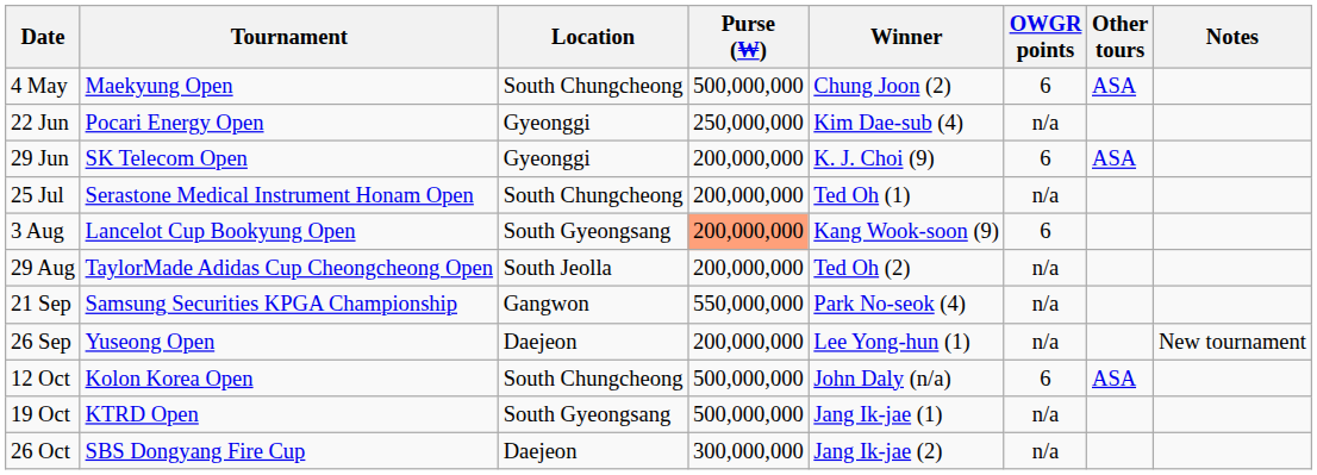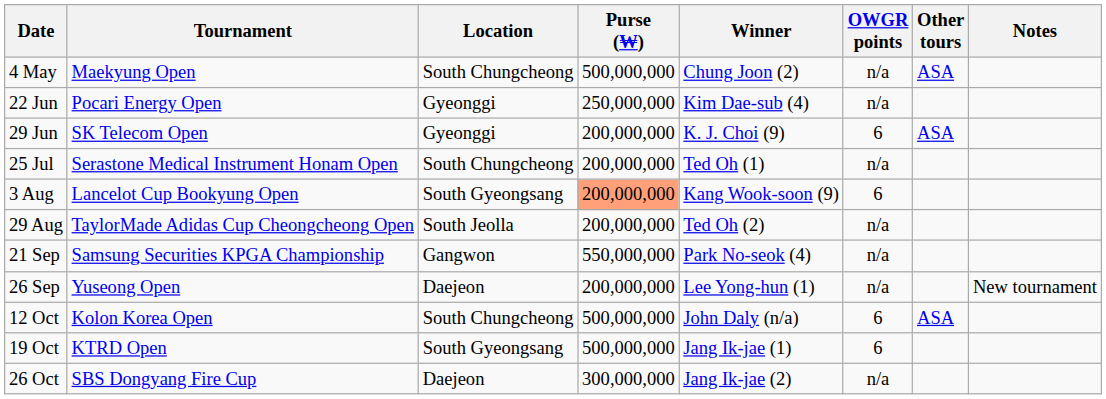 <table class="wikitable" style="font-size:95%;">
 <tr>
 <th>Date</th>
 <th>Tournament</th>
 <th>Location</th>
 <th>Purse<br>(<a href='#'>₩</a>)</th>
 <th>Winner</th>
 <th><a href='#'>OWGR</a><br>points</th>
 <th>Other<br>tours</th>
 <th>Notes</th>
 </tr>
 <tr>
 <td>4 May</td>
 <td><a href='#'>Maekyung Open</a></td>
 <td>South Chungcheong</td>
 <td align=right>500,000,000</td>
 <td> <a href='#'>Chung Joon</a> (2)</td>
-<td align=center>6</td>
+<td align=center>n/a</td>
 <td><a href='#'>ASA</a></td>
 <td></td>
 </tr>
 <tr>
 <td>22 Jun</td>
 <td><a href='#'>Pocari Energy Open</a></td>
 <td>Gyeonggi</td>
 <td align=right>250,000,000</td>
 <td> <a href='#'>Kim Dae-sub</a> (4)</td>
 <td align=center>n/a</td>
 <td></td>
 <td></td>
 </tr>
 <tr>
 <td>29 Jun</td>
 <td><a href='#'>SK Telecom Open</a></td>
 <td>Gyeonggi</td>
 <td align=right>200,000,000</td>
 <td> <a href='#'>K. J. Choi</a> (9)</td>
 <td align=center>6</td>
 <td><a href='#'>ASA</a></td>
 <td></td>
 </tr>
 <tr>
 <td>25 Jul</td>
 <td><a href='#'>Serastone Medical Instrument Honam Open</a></td>
 <td>South Chungcheong</td>
 <td align=right>200,000,000</td>
 <td> <a href='#'>Ted Oh</a> (1)</td>
 <td align=center>n/a</td>
 <td></td>
 <td></td>
 </tr>
 <tr>
 <td>3 Aug</td>
 <td><a href='#'>Lancelot Cup Bookyung Open</a></td>
 <td>South Gyeongsang</td>
 <td align=right style="background: lightsalmon;">200,000,000</td>
 <td> <a href='#'>Kang Wook-soon</a> (9)</td>
 <td align=center>6</td>
 <td></td>
 <td></td>
 </tr>
 <tr>
 <td>29 Aug</td>
 <td><a href='#'>TaylorMade Adidas Cup Cheongcheong Open</a></td>
 <td>South Jeolla</td>
 <td align=right>200,000,000</td>
 <td> <a href='#'>Ted Oh</a> (2)</td>
 <td align=center>n/a</td>
 <td></td>
 <td></td>
 </tr>
 <tr>
 <td>21 Sep</td>
 <td><a href='#'>Samsung Securities KPGA Championship</a></td>
 <td>Gangwon</td>
 <td align=right>550,000,000</td>
 <td> <a href='#'>Park No-seok</a> (4)</td>
 <td align=center>n/a</td>
 <td></td>
 <td></td>
 </tr>
 <tr>
 <td>26 Sep</td>
 <td><a href='#'>Yuseong Open</a></td>
 <td>Daejeon</td>
 <td align=right>200,000,000</td>
 <td> <a href='#'>Lee Yong-hun</a> (1)</td>
 <td align=center>n/a</td>
 <td></td>
 <td>New tournament</td>
 </tr>
 <tr>
 <td>12 Oct</td>
 <td><a href='#'>Kolon Korea Open</a></td>
 <td>South Chungcheong</td>
 <td align=right>500,000,000</td>
 <td> <a href='#'>John Daly</a> (n/a)</td>
 <td align=center>6</td>
 <td><a href='#'>ASA</a></td>
 <td></td>
 </tr>
 <tr>
 <td>19 Oct</td>
 <td><a href='#'>KTRD Open</a></td>
 <td>South Gyeongsang</td>
 <td align=right>500,000,000</td>
 <td> <a href='#'>Jang Ik-jae</a> (1)</td>
-<td align=center>n/a</td>
+<td align=center>6</td>
 <td></td>
 <td></td>
 </tr>
 <tr>
 <td>26 Oct</td>
 <td><a href='#'>SBS Dongyang Fire Cup</a></td>
 <td>Daejeon</td>
 <td align=right>300,000,000</td>
 <td> <a href='#'>Jang Ik-jae</a> (2)</td>
 <td align=center>n/a</td>
 <td></td>
 <td></td>
 </tr>
 </table>
